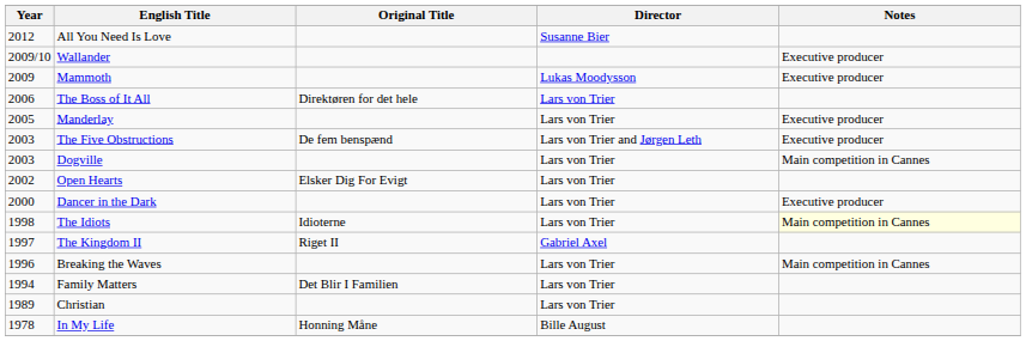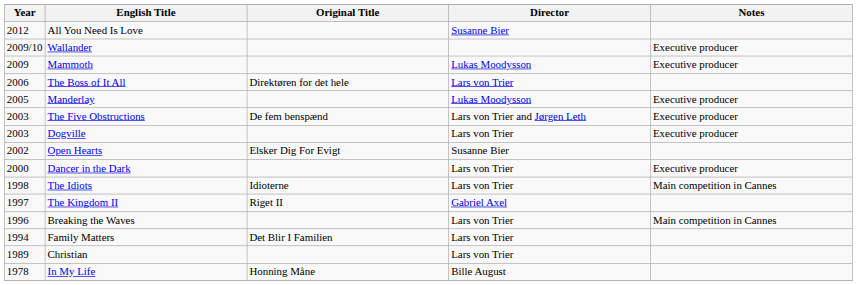 <table class="wikitable">
 <tr>
 </tr>
 <tr style="background:#CCCCCC">
 <th width="4%">Year</th>
 <th width="24%">English Title</th>
 <th width="24%">Original Title</th>
 <th width="24%">Director</th>
 <th width="24%">Notes</th>
 </tr>
 <tr>
 <td>2012</td>
 <td>All You Need Is Love</td>
 <td></td>
 <td><a href='#'>Susanne Bier</a></td>
 <td></td>
 </tr>
 <tr>
 <td>2009/10</td>
 <td><a href='#'>Wallander</a></td>
 <td></td>
 <td></td>
 <td>Executive producer</td>
 </tr>
 <tr>
 <td>2009</td>
 <td><a href='#'>Mammoth</a></td>
 <td></td>
 <td><a href='#'>Lukas Moodysson</a></td>
 <td>Executive producer</td>
 </tr>
 <tr>
 <td>2006</td>
 <td><a href='#'>The Boss of It All</a></td>
 <td>Direktøren for det hele</td>
 <td><a href='#'>Lars von Trier</a></td>
 <td></td>
 </tr>
 <tr>
 <td>2005</td>
 <td><a href='#'>Manderlay</a></td>
 <td></td>
-<td>Lars von Trier</td>
+<td><a href='#'>Lukas Moodysson</a></td>
 <td>Executive producer</td>
 </tr>
 <tr>
 <td>2003</td>
 <td><a href='#'>The Five Obstructions</a></td>
 <td>De fem benspænd</td>
 <td>Lars von Trier and <a href='#'>Jørgen Leth</a></td>
 <td>Executive producer</td>
 </tr>
 <tr>
 <td>2003</td>
 <td><a href='#'>Dogville</a></td>
 <td></td>
 <td>Lars von Trier</td>
-<td>Main competition in Cannes</td>
+<td>Executive producer</td>
 </tr>
 <tr>
 <td>2002</td>
 <td><a href='#'>Open Hearts</a></td>
 <td>Elsker Dig For Evigt</td>
-<td>Lars von Trier</td>
+<td>Susanne Bier</td>
 <td></td>
 </tr>
 <tr>
 <td>2000</td>
 <td><a href='#'>Dancer in the Dark</a></td>
 <td></td>
 <td>Lars von Trier</td>
 <td>Executive producer</td>
 </tr>
 <tr>
 <td>1998</td>
 <td><a href='#'>The Idiots</a></td>
 <td>Idioterne</td>
 <td>Lars von Trier</td>
-<td style="background: lightyellow;">Main competition in Cannes</td>
+<td>Main competition in Cannes</td>
 </tr>
 <tr>
 <td>1997</td>
 <td><a href='#'>The Kingdom II</a></td>
 <td>Riget II</td>
 <td><a href='#'>Gabriel Axel</a></td>
 <td></td>
 </tr>
 <tr>
 <td>1996</td>
 <td>Breaking the Waves</td>
 <td></td>
 <td>Lars von Trier</td>
 <td>Main competition in Cannes</td>
 </tr>
 <tr>
 <td>1994</td>
 <td>Family Matters</td>
 <td>Det Blir I Familien</td>
 <td>Lars von Trier</td>
 <td></td>
 </tr>
 <tr>
 <td>1989</td>
 <td>Christian</td>
 <td></td>
 <td>Lars von Trier</td>
 <td></td>
 </tr>
 <tr>
 <td>1978</td>
 <td><a href='#'>In My Life</a></td>
 <td>Honning Måne</td>
 <td>Bille August</td>
 <td></td>
 </tr>
 <tr>
 </tr>
 </table>
